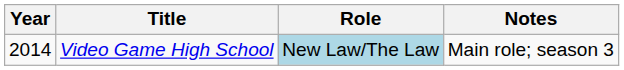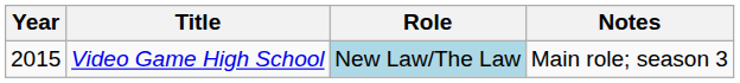 <table class="wikitable">
 <tr>
 <th>Year</th>
 <th>Title</th>
 <th>Role</th>
 <th class="unsortable">Notes</th>
 </tr>
 <tr>
-<td>2014</td>
+<td>2015</td>
 <td><em><a href='#'>Video Game High School</a></em></td>
 <td style="background: lightblue;">New Law/The Law</td>
 <td>Main role; season 3</td>
 </tr>
 </table>
